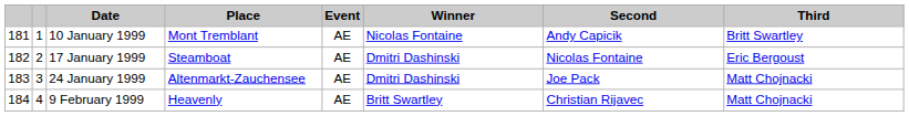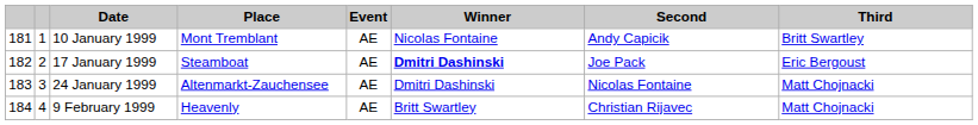 <table class="wikitable plainrowheaders" style="background:#fff; font-size:86%; line-height:16px; border:grey solid 1px; border-collapse:collapse;">
 <tr style="background:#ccc; text-align:center;">
 <th scope="col" style="background:#ccc; width=20 px;"></th>
 <th scope="col" style="background:#ccc; width=30 px;"></th>
 <th scope="col" style="background:#ccc; width:120px;">Date</th>
 <th scope="col" style="background:#ccc; width:160px;">Place</th>
 <th scope="col" style="background:#ccc; width:15px;">Event</th>
 <th scope="col" style="background:#ccc; width:185px;">Winner</th>
 <th scope="col" style="background:#ccc; width:185px;">Second</th>
 <th scope="col" style="background:#ccc; width:185px;">Third</th>
 </tr>
 <tr>
 <td align=center>181</td>
 <td align=center>1</td>
 <td>10 January 1999</td>
 <td> <a href='#'>Mont Tremblant</a></td>
 <td align=center>AE</td>
 <td> <a href='#'>Nicolas Fontaine</a></td>
 <td> <a href='#'>Andy Capicik</a></td>
 <td> <a href='#'>Britt Swartley</a></td>
 </tr>
 <tr>
 <td align=center>182</td>
 <td align=center>2</td>
 <td>17 January 1999</td>
 <td> <a href='#'>Steamboat</a></td>
 <td align=center>AE</td>
-<td> <a href='#'>Dmitri Dashinski</a></td>
-<td> <a href='#'>Nicolas Fontaine</a></td>
+<td><strong> <a href='#'>Dmitri Dashinski</a></strong></td>
+<td> <a href='#'>Joe Pack</a></td>
 <td> <a href='#'>Eric Bergoust</a></td>
 </tr>
 <tr>
 <td align=center>183</td>
 <td align=center>3</td>
 <td>24 January 1999</td>
 <td> <a href='#'>Altenmarkt-Zauchensee</a></td>
 <td align=center>AE</td>
 <td> <a href='#'>Dmitri Dashinski</a></td>
-<td> <a href='#'>Joe Pack</a></td>
+<td> <a href='#'>Nicolas Fontaine</a></td>
 <td> <a href='#'>Matt Chojnacki</a></td>
 </tr>
 <tr>
 <td align=center>184</td>
 <td align=center>4</td>
 <td>9 February 1999</td>
 <td> <a href='#'>Heavenly</a></td>
 <td align=center>AE</td>
 <td> <a href='#'>Britt Swartley</a></td>
 <td> <a href='#'>Christian Rijavec</a></td>
 <td> <a href='#'>Matt Chojnacki</a></td>
 </tr>
 </table>
